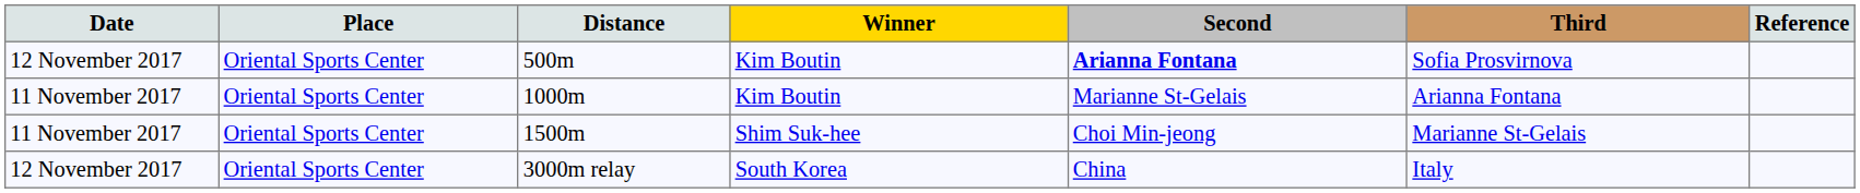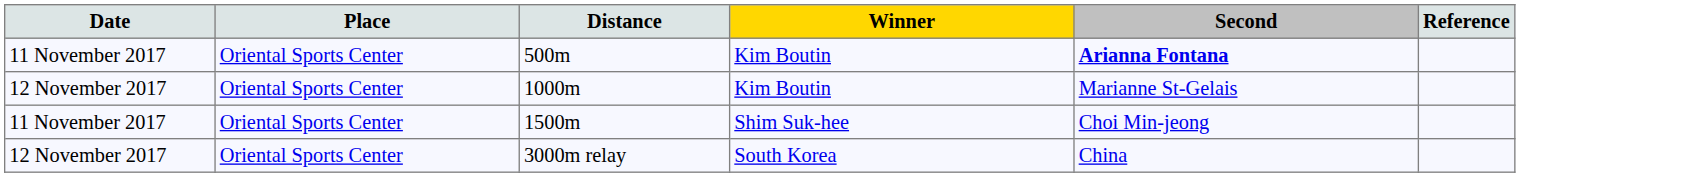 <table bgcolor="#f7f8ff" cellpadding="3" cellspacing="0" border="1" style="font-size: 95%; border: gray solid 1px; border-collapse: collapse;">
 <tr bgcolor="#CCCCCC" (1>
 <td align="center" bgcolor="#DCE5E5" width="150"><strong>Date</strong></td>
 <td align="center" bgcolor="#DCE5E5" width="220"><strong>Place</strong></td>
 <td align="center" bgcolor="#DCE5E5" width="150"><strong>Distance</strong></td>
 <td align="center" bgcolor="gold" width="250"><strong>Winner</strong></td>
 <td align="center" bgcolor="silver" width="250"><strong>Second</strong></td>
-<td align="center" bgcolor="CC9966" width="250"><strong>Third</strong></td>
 <td align="center" bgcolor="#DCE5E5" width="30"><strong>Reference</strong></td>
+</tr>
+<tr align="left">
+<td>11 November 2017</td>
+<td><a href='#'>Oriental Sports Center</a></td>
+<td>500m</td>
+<td> <a href='#'>Kim Boutin</a></td>
+<td><strong> <a href='#'>Arianna Fontana</a></strong></td>
+<td></td>
 </tr>
 <tr align="left">
 <td>12 November 2017</td>
 <td><a href='#'>Oriental Sports Center</a></td>
-<td>500m</td>
-<td> <a href='#'>Kim Boutin</a></td>
-<td><strong> <a href='#'>Arianna Fontana</a></strong></td>
-<td> <a href='#'>Sofia Prosvirnova</a></td>
-<td></td>
-</tr>
-<tr align="left">
-<td>11 November 2017</td>
-<td><a href='#'>Oriental Sports Center</a></td>
 <td>1000m</td>
 <td> <a href='#'>Kim Boutin</a></td>
 <td> <a href='#'>Marianne St-Gelais</a></td>
-<td> <a href='#'>Arianna Fontana</a></td>
 <td></td>
 </tr>
 <tr align="left">
 <td>11 November 2017</td>
 <td><a href='#'>Oriental Sports Center</a></td>
 <td>1500m</td>
 <td> <a href='#'>Shim Suk-hee</a></td>
 <td> <a href='#'>Choi Min-jeong</a></td>
-<td> <a href='#'>Marianne St-Gelais</a></td>
 <td></td>
 </tr>
 <tr align="left">
 <td>12 November 2017</td>
 <td><a href='#'>Oriental Sports Center</a></td>
 <td>3000m relay</td>
 <td> <a href='#'>South Korea</a></td>
 <td> <a href='#'>China</a></td>
-<td> <a href='#'>Italy</a></td>
 <td> </td>
 </tr>
 </table>
